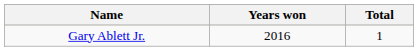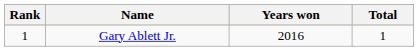 <table class="wikitable sortable" style="width:500px; text-align: center">
 <tr style="background:#bdb76b;">
+<th width=10%>Rank</th>
 <th width=45%>Name</th>
 <th width=30%>Years won</th>
 <th width=15%>Total</th>
 </tr>
 <tr>
+<td align=center>1</td>
 <td align=center><a href='#'>Gary Ablett Jr.</a></td>
 <td align=center>2016</td>
 <td align=center>1</td>
 </tr>
 </table>
